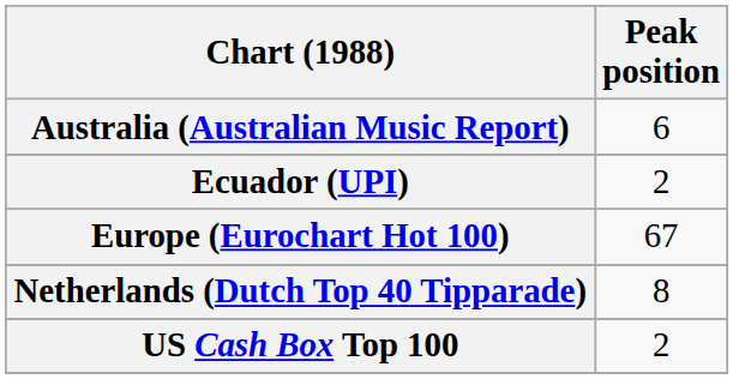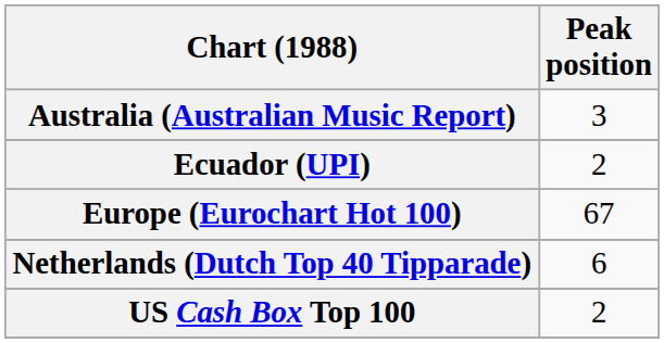 <table class="wikitable sortable plainrowheaders" style="text-align:center">
 <tr>
 <th>Chart (1988)</th>
 <th>Peak<br>position</th>
 </tr>
 <tr>
 <th scope="row">Australia (<a href='#'>Australian Music Report</a>)</th>
-<td>6</td>
+<td>3</td>
 </tr>
 <tr>
 </tr>
 <tr>
 </tr>
 <tr>
 <th scope="row">Ecuador (<a href='#'>UPI</a>)</th>
 <td align="center">2</td>
 </tr>
 <tr>
 <th scope="row">Europe (<a href='#'>Eurochart Hot 100</a>)</th>
 <td>67</td>
 </tr>
 <tr>
 </tr>
 <tr>
 </tr>
 <tr>
 <th scope="row">Netherlands (<a href='#'>Dutch Top 40 Tipparade</a>)</th>
-<td>8</td>
+<td>6</td>
 </tr>
 <tr>
 </tr>
 <tr>
 </tr>
 <tr>
 </tr>
 <tr>
 </tr>
 <tr>
 </tr>
 <tr>
 </tr>
 <tr>
 <th scope="row">US <em><a href='#'>Cash Box</a></em> Top 100</th>
 <td>2</td>
 </tr>
 <tr>
 </tr>
 </table>
